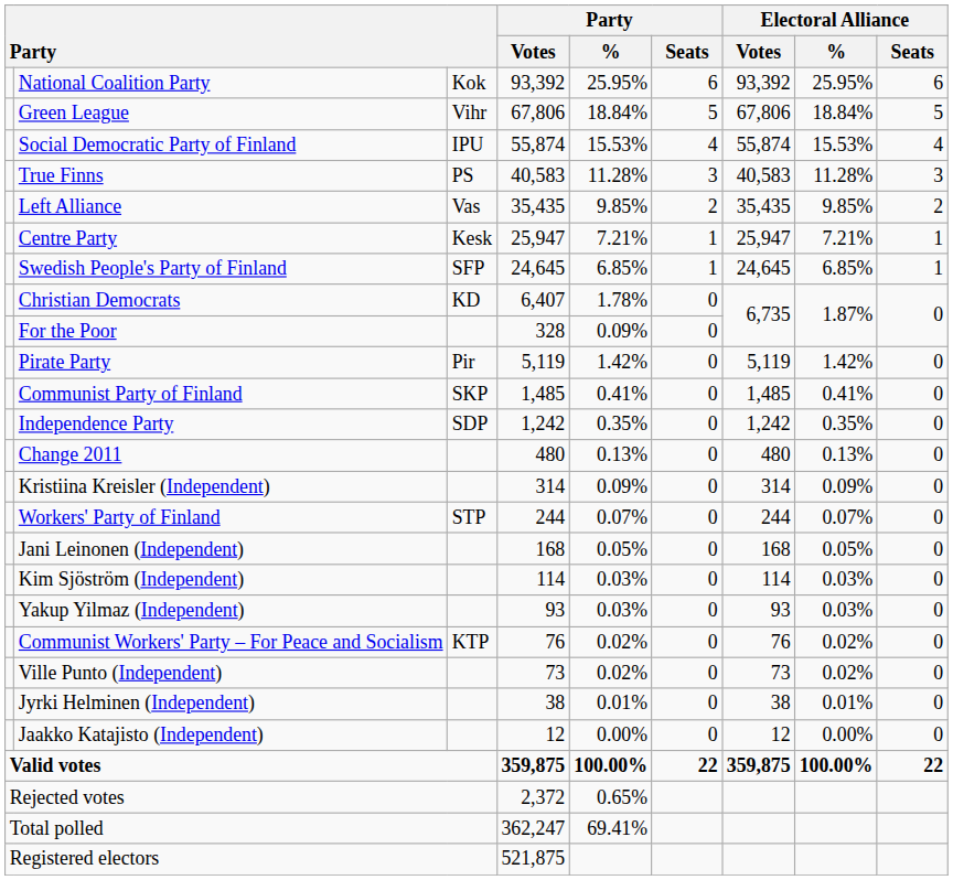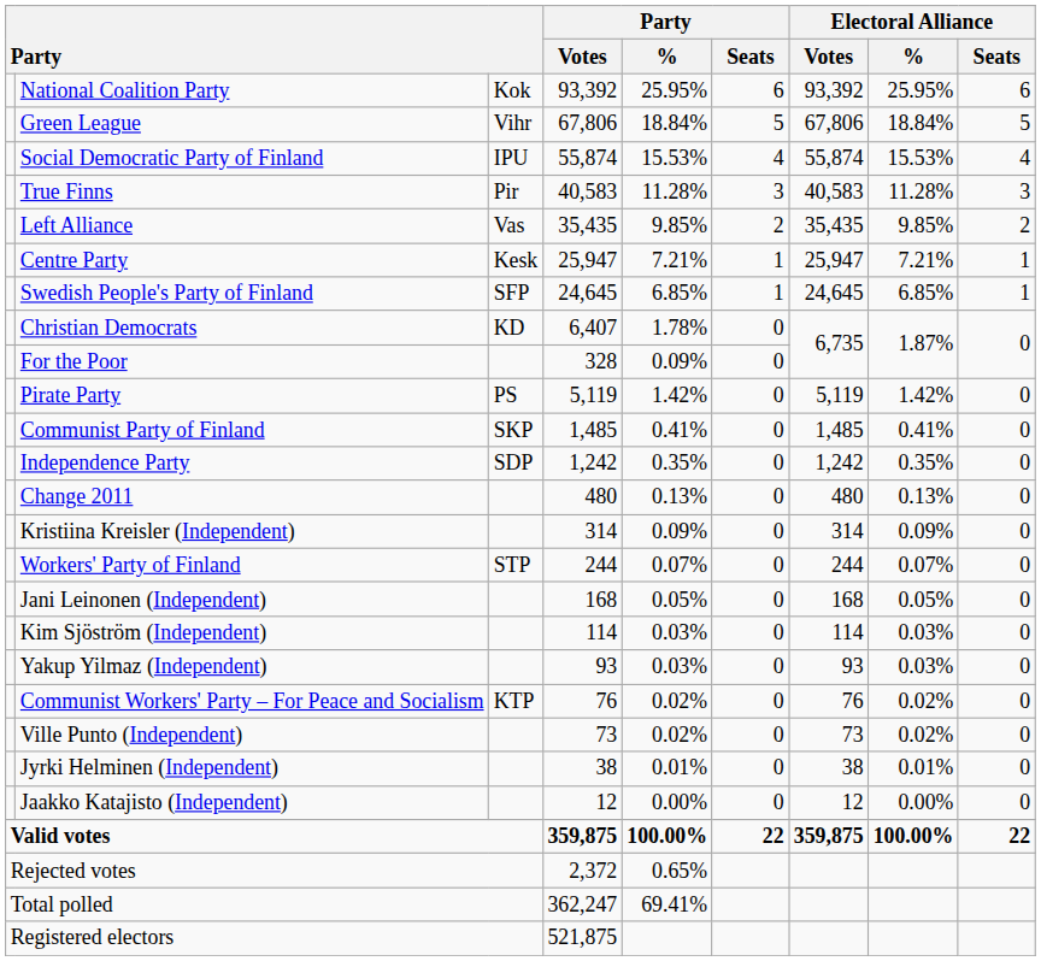 <table class="wikitable" border="1" style="text-align:right;">
 <tr>
 <th style="text-align:left;" valign=bottom rowspan=2 colspan=3>Party</th>
 <th colspan=3>Party</th>
 <th colspan=3>Electoral Alliance</th>
 </tr>
 <tr>
 <th align=center valign=bottom width="50">Votes</th>
 <th align=center valign=bottom width="50">%</th>
 <th align=center valign=bottom width="50">Seats</th>
 <th align=center valign=bottom width="50">Votes</th>
 <th align=center valign=bottom width="50">%</th>
 <th align=center valign=bottom width="50">Seats</th>
 </tr>
 <tr>
 <td></td>
 <td align=left><a href='#'>National Coalition Party</a></td>
 <td align=left>Kok</td>
 <td>93,392</td>
 <td>25.95%</td>
 <td>6</td>
 <td>93,392</td>
 <td>25.95%</td>
 <td>6</td>
 </tr>
 <tr>
 <td></td>
 <td align=left><a href='#'>Green League</a></td>
 <td align=left>Vihr</td>
 <td>67,806</td>
 <td>18.84%</td>
 <td>5</td>
 <td>67,806</td>
 <td>18.84%</td>
 <td>5</td>
 </tr>
 <tr>
 <td></td>
 <td align=left style="white-space: nowrap;"><a href='#'>Social Democratic Party of Finland</a></td>
 <td align=left>IPU</td>
 <td>55,874</td>
 <td>15.53%</td>
 <td>4</td>
 <td>55,874</td>
 <td>15.53%</td>
 <td>4</td>
 </tr>
 <tr>
 <td></td>
 <td align=left><a href='#'>True Finns</a></td>
-<td align=left>PS</td>
+<td align=left>Pir</td>
 <td>40,583</td>
 <td>11.28%</td>
 <td>3</td>
 <td>40,583</td>
 <td>11.28%</td>
 <td>3</td>
 </tr>
 <tr>
 <td></td>
 <td align=left><a href='#'>Left Alliance</a></td>
 <td align=left>Vas</td>
 <td>35,435</td>
 <td>9.85%</td>
 <td>2</td>
 <td>35,435</td>
 <td>9.85%</td>
 <td>2</td>
 </tr>
 <tr>
 <td></td>
 <td align=left><a href='#'>Centre Party</a></td>
 <td align=left>Kesk</td>
 <td>25,947</td>
 <td>7.21%</td>
 <td>1</td>
 <td>25,947</td>
 <td>7.21%</td>
 <td>1</td>
 </tr>
 <tr>
 <td></td>
 <td align=left><a href='#'>Swedish People's Party of Finland</a></td>
 <td align=left>SFP</td>
 <td>24,645</td>
 <td>6.85%</td>
 <td>1</td>
 <td>24,645</td>
 <td>6.85%</td>
 <td>1</td>
 </tr>
 <tr>
 <td></td>
 <td align=left><a href='#'>Christian Democrats</a></td>
 <td align=left>KD</td>
 <td>6,407</td>
 <td>1.78%</td>
 <td>0</td>
 <td rowspan=2>6,735</td>
 <td rowspan=2>1.87%</td>
 <td rowspan=2>0</td>
 </tr>
 <tr>
 <td></td>
 <td align=left><a href='#'>For the Poor</a></td>
 <td align=left></td>
 <td>328</td>
 <td>0.09%</td>
 <td>0</td>
 </tr>
 <tr>
 <td></td>
 <td align=left><a href='#'>Pirate Party</a></td>
-<td align=left>Pir</td>
+<td align=left>PS</td>
 <td>5,119</td>
 <td>1.42%</td>
 <td>0</td>
 <td>5,119</td>
 <td>1.42%</td>
 <td>0</td>
 </tr>
 <tr>
 <td></td>
 <td align=left><a href='#'>Communist Party of Finland</a></td>
 <td align=left>SKP</td>
 <td>1,485</td>
 <td>0.41%</td>
 <td>0</td>
 <td>1,485</td>
 <td>0.41%</td>
 <td>0</td>
 </tr>
 <tr>
 <td></td>
 <td align=left><a href='#'>Independence Party</a></td>
 <td align=left>SDP</td>
 <td>1,242</td>
 <td>0.35%</td>
 <td>0</td>
 <td>1,242</td>
 <td>0.35%</td>
 <td>0</td>
 </tr>
 <tr>
 <td></td>
 <td align=left><a href='#'>Change 2011</a></td>
 <td align=left></td>
 <td>480</td>
 <td>0.13%</td>
 <td>0</td>
 <td>480</td>
 <td>0.13%</td>
 <td>0</td>
 </tr>
 <tr>
 <td></td>
 <td align=left>Kristiina Kreisler (<a href='#'>Independent</a>)</td>
 <td align=left></td>
 <td>314</td>
 <td>0.09%</td>
 <td>0</td>
 <td>314</td>
 <td>0.09%</td>
 <td>0</td>
 </tr>
 <tr>
 <td></td>
 <td align=left><a href='#'>Workers' Party of Finland</a></td>
 <td align=left>STP</td>
 <td>244</td>
 <td>0.07%</td>
 <td>0</td>
 <td>244</td>
 <td>0.07%</td>
 <td>0</td>
 </tr>
 <tr>
 <td></td>
 <td align=left>Jani Leinonen (<a href='#'>Independent</a>)</td>
 <td align=left></td>
 <td>168</td>
 <td>0.05%</td>
 <td>0</td>
 <td>168</td>
 <td>0.05%</td>
 <td>0</td>
 </tr>
 <tr>
 <td></td>
 <td align=left>Kim Sjöström (<a href='#'>Independent</a>)</td>
 <td align=left></td>
 <td>114</td>
 <td>0.03%</td>
 <td>0</td>
 <td>114</td>
 <td>0.03%</td>
 <td>0</td>
 </tr>
 <tr>
 <td></td>
 <td align=left>Yakup Yilmaz (<a href='#'>Independent</a>)</td>
 <td align=left></td>
 <td>93</td>
 <td>0.03%</td>
 <td>0</td>
 <td>93</td>
 <td>0.03%</td>
 <td>0</td>
 </tr>
 <tr>
 <td></td>
 <td align=left><a href='#'>Communist Workers' Party – For Peace and Socialism</a></td>
 <td align=left>KTP</td>
 <td>76</td>
 <td>0.02%</td>
 <td>0</td>
 <td>76</td>
 <td>0.02%</td>
 <td>0</td>
 </tr>
 <tr>
 <td></td>
 <td align=left>Ville Punto (<a href='#'>Independent</a>)</td>
 <td align=left></td>
 <td>73</td>
 <td>0.02%</td>
 <td>0</td>
 <td>73</td>
 <td>0.02%</td>
 <td>0</td>
 </tr>
 <tr>
 <td></td>
 <td align=left>Jyrki Helminen (<a href='#'>Independent</a>)</td>
 <td align=left></td>
 <td>38</td>
 <td>0.01%</td>
 <td>0</td>
 <td>38</td>
 <td>0.01%</td>
 <td>0</td>
 </tr>
 <tr>
 <td></td>
 <td align=left>Jaakko Katajisto (<a href='#'>Independent</a>)</td>
 <td align=left></td>
 <td>12</td>
 <td>0.00%</td>
 <td>0</td>
 <td>12</td>
 <td>0.00%</td>
 <td>0</td>
 </tr>
 <tr style="font-weight:bold">
 <td align=left colspan=3>Valid votes</td>
 <td>359,875</td>
 <td>100.00%</td>
 <td>22</td>
 <td>359,875</td>
 <td>100.00%</td>
 <td>22</td>
 </tr>
 <tr>
 <td align=left colspan=3>Rejected votes</td>
 <td>2,372</td>
 <td>0.65%</td>
 <td></td>
 <td></td>
 <td></td>
 <td></td>
 </tr>
 <tr>
 <td align=left colspan=3>Total polled</td>
 <td>362,247</td>
 <td>69.41%</td>
 <td></td>
 <td></td>
 <td></td>
 <td></td>
 </tr>
 <tr>
 <td align=left colspan=3>Registered electors</td>
 <td>521,875</td>
 <td></td>
 <td></td>
 <td></td>
 <td></td>
 <td></td>
 </tr>
 </table>
